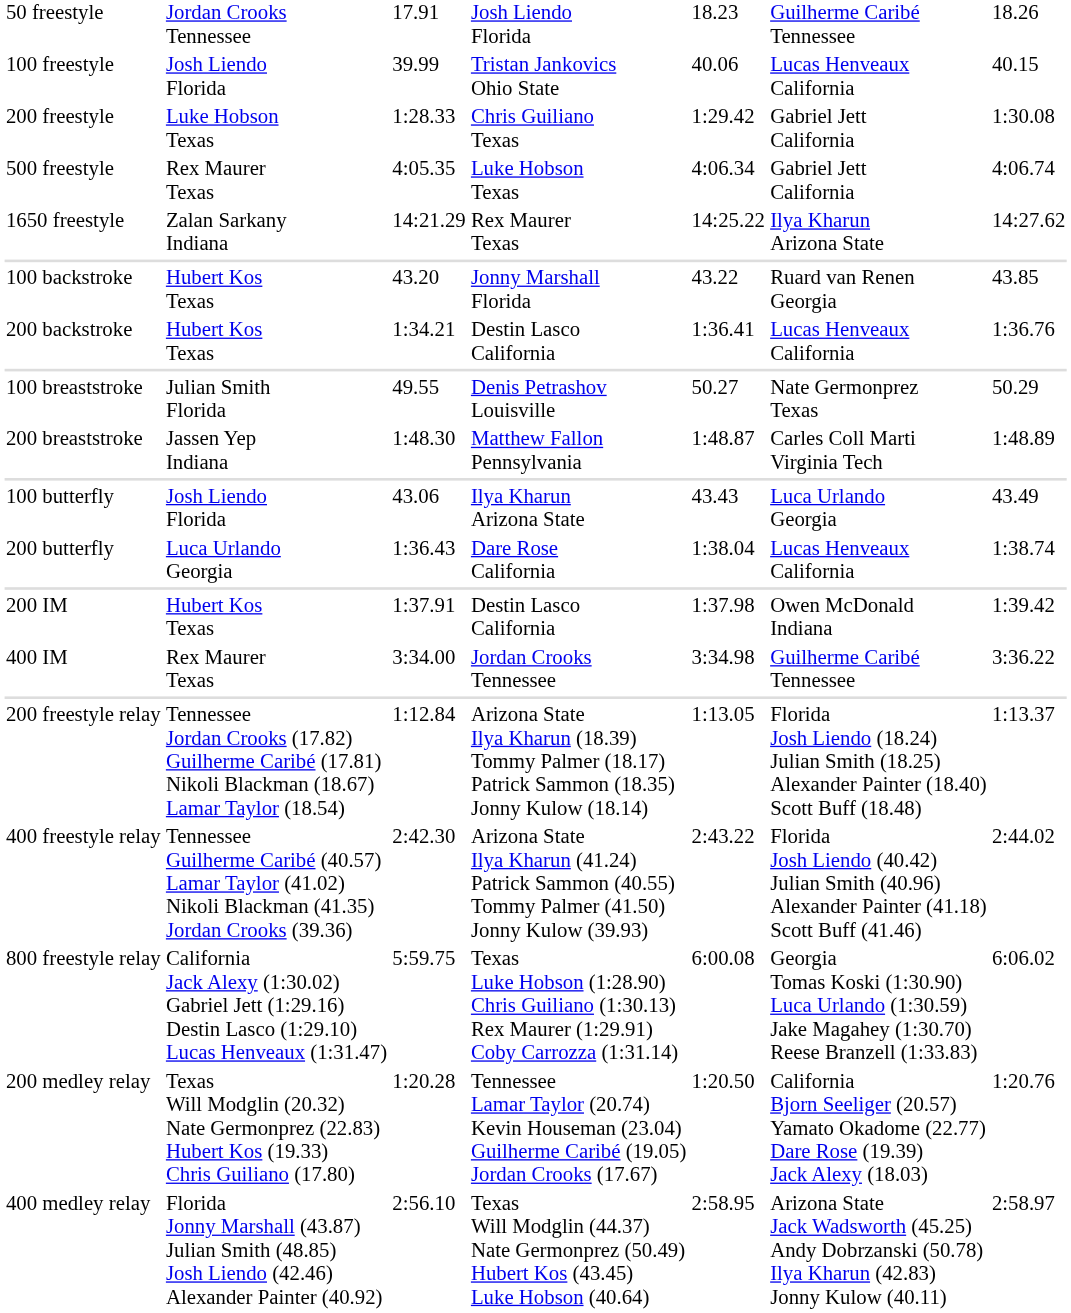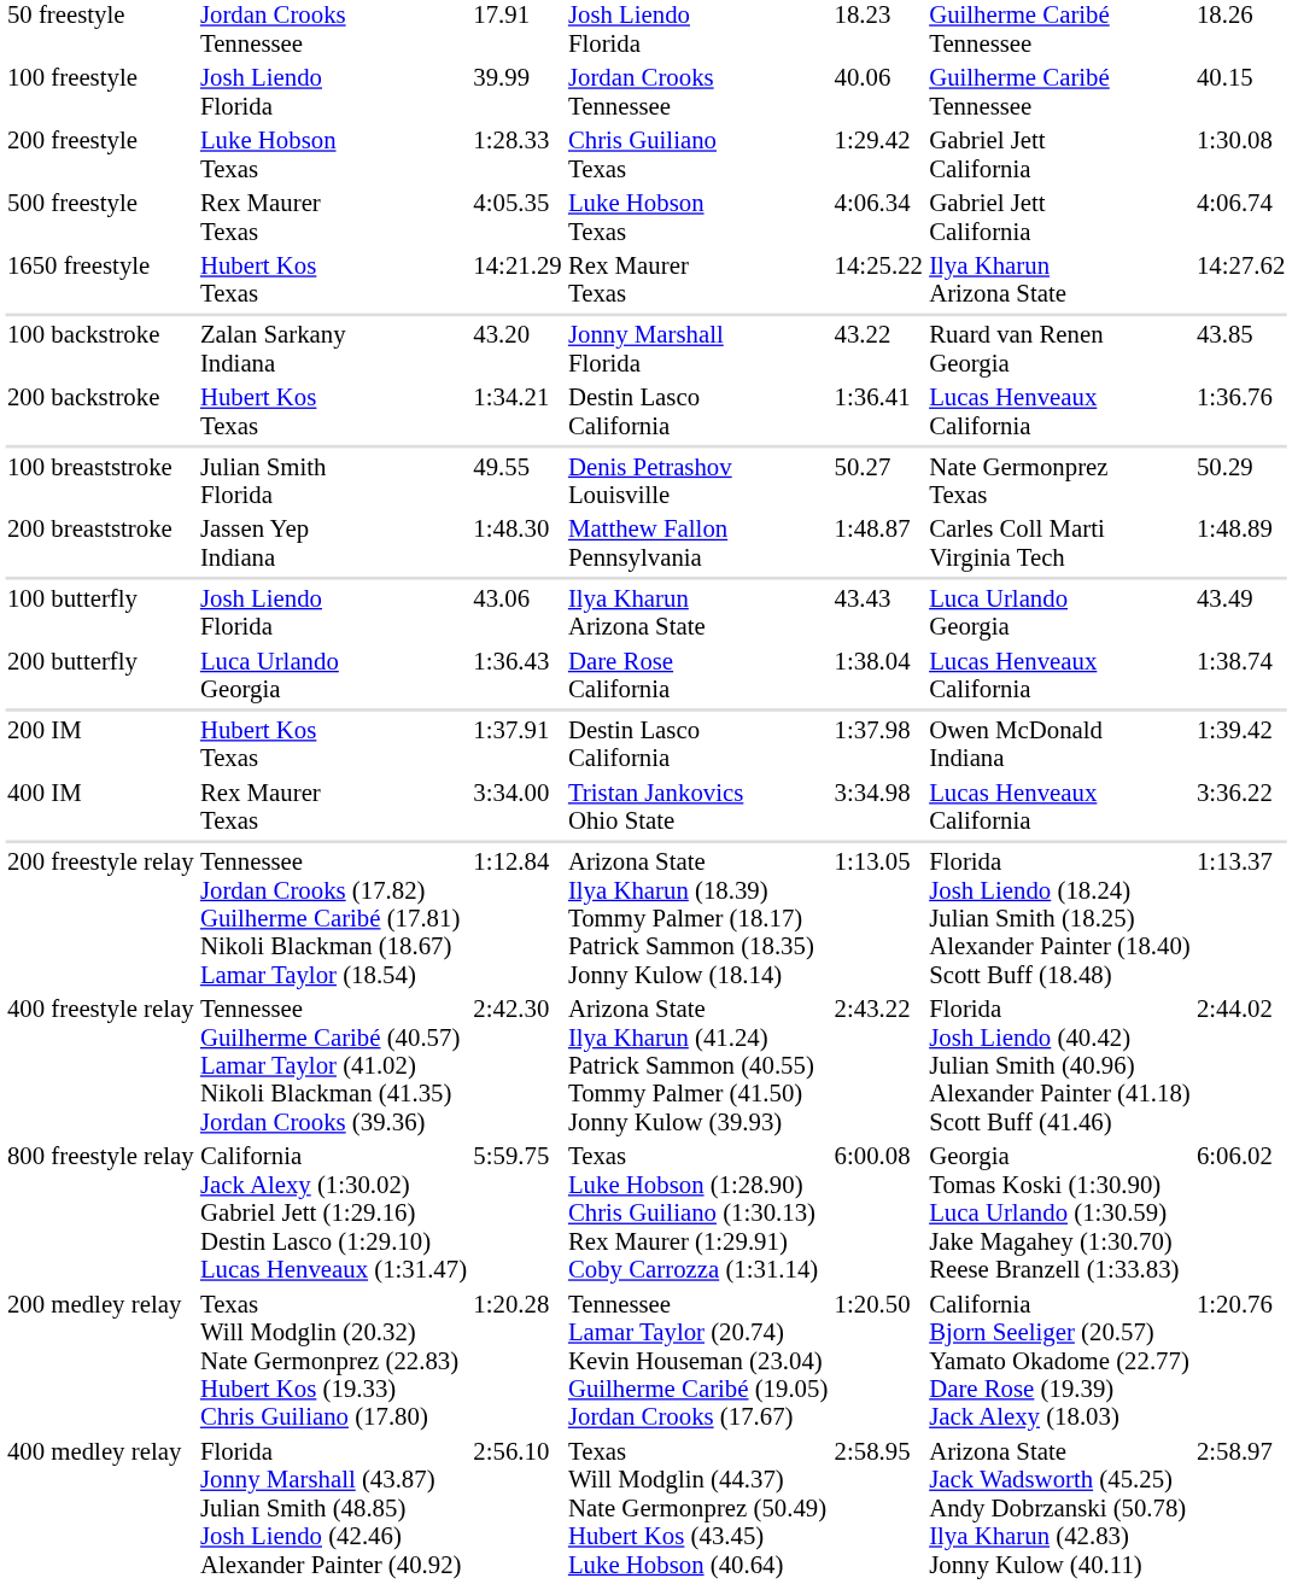 <table>
 <tr valign="top">
 <td>50 freestyle</td>
 <td><a href='#'>Jordan Crooks</a><br>Tennessee</td>
 <td>17.91</td>
 <td><a href='#'>Josh Liendo</a><br>Florida</td>
 <td>18.23</td>
 <td><a href='#'>Guilherme Caribé</a><br>Tennessee</td>
 <td>18.26</td>
 </tr>
 <tr valign="top">
 <td>100 freestyle</td>
 <td><a href='#'>Josh Liendo</a><br>Florida</td>
 <td>39.99</td>
-<td><a href='#'>Tristan Jankovics</a><br> Ohio State</td>
+<td><a href='#'>Jordan Crooks</a><br>Tennessee</td>
 <td>40.06</td>
-<td><a href='#'>Lucas Henveaux</a><br>California</td>
+<td><a href='#'>Guilherme Caribé</a><br>Tennessee</td>
 <td>40.15</td>
 </tr>
 <tr valign="top">
 <td>200 freestyle</td>
 <td><a href='#'>Luke Hobson</a><br>Texas</td>
 <td>1:28.33</td>
 <td><a href='#'>Chris Guiliano</a><br>Texas</td>
 <td>1:29.42</td>
 <td>Gabriel Jett<br>California</td>
 <td>1:30.08</td>
 </tr>
 <tr valign="top">
 <td>500 freestyle</td>
 <td>Rex Maurer<br>Texas</td>
 <td>4:05.35</td>
 <td><a href='#'>Luke Hobson</a><br>Texas</td>
 <td>4:06.34</td>
 <td>Gabriel Jett<br>California</td>
 <td>4:06.74</td>
 </tr>
 <tr valign="top">
 <td>1650 freestyle</td>
-<td>Zalan Sarkany<br>Indiana</td>
+<td><a href='#'>Hubert Kos</a><br>Texas</td>
 <td>14:21.29</td>
 <td>Rex Maurer<br>Texas</td>
 <td>14:25.22</td>
 <td><a href='#'>Ilya Kharun</a><br>Arizona State</td>
 <td>14:27.62</td>
 </tr>
 <tr style="background:#ddd;">
 <td colspan=10></td>
 </tr>
 <tr valign="top">
 <td>100 backstroke</td>
-<td><a href='#'>Hubert Kos</a><br>Texas</td>
+<td>Zalan Sarkany<br>Indiana</td>
 <td>43.20</td>
 <td><a href='#'>Jonny Marshall</a><br>Florida</td>
 <td>43.22</td>
 <td>Ruard van Renen<br>Georgia</td>
 <td>43.85</td>
 </tr>
 <tr valign="top">
 <td>200 backstroke</td>
 <td><a href='#'>Hubert Kos</a><br>Texas</td>
 <td>1:34.21</td>
 <td>Destin Lasco<br>California</td>
 <td>1:36.41</td>
 <td><a href='#'>Lucas Henveaux</a><br>California</td>
 <td>1:36.76</td>
 </tr>
 <tr style="background:#ddd;">
 <td colspan=10></td>
 </tr>
 <tr valign="top">
 <td>100 breaststroke</td>
 <td>Julian Smith<br>Florida</td>
 <td>49.55</td>
 <td><a href='#'>Denis Petrashov</a><br>Louisville</td>
 <td>50.27</td>
 <td>Nate Germonprez<br>Texas</td>
 <td>50.29</td>
 </tr>
 <tr valign="top">
 <td>200 breaststroke</td>
 <td>Jassen Yep<br>Indiana</td>
 <td>1:48.30</td>
 <td><a href='#'>Matthew Fallon</a><br>Pennsylvania</td>
 <td>1:48.87</td>
 <td>Carles Coll Marti<br>Virginia Tech</td>
 <td>1:48.89</td>
 </tr>
 <tr style="background:#ddd;">
 <td colspan=10></td>
 </tr>
 <tr valign="top">
 <td>100 butterfly</td>
 <td><a href='#'>Josh Liendo</a><br>Florida</td>
 <td>43.06</td>
 <td><a href='#'>Ilya Kharun</a><br>Arizona State</td>
 <td>43.43</td>
 <td><a href='#'>Luca Urlando</a><br>Georgia</td>
 <td>43.49</td>
 </tr>
 <tr valign="top">
 <td>200 butterfly</td>
 <td><a href='#'>Luca Urlando</a><br>Georgia</td>
 <td>1:36.43</td>
 <td><a href='#'>Dare Rose</a><br>California</td>
 <td>1:38.04</td>
 <td><a href='#'>Lucas Henveaux</a><br>California</td>
 <td>1:38.74</td>
 </tr>
 <tr style="background:#ddd;">
 <td colspan=10></td>
 </tr>
 <tr valign="top">
 <td>200 IM</td>
 <td><a href='#'>Hubert Kos</a><br>Texas</td>
 <td>1:37.91</td>
 <td>Destin Lasco<br>California</td>
 <td>1:37.98</td>
 <td>Owen McDonald<br>Indiana</td>
 <td>1:39.42</td>
 </tr>
 <tr valign="top">
 <td>400 IM</td>
 <td>Rex Maurer<br>Texas</td>
 <td>3:34.00</td>
-<td><a href='#'>Jordan Crooks</a><br>Tennessee</td>
+<td><a href='#'>Tristan Jankovics</a><br> Ohio State</td>
 <td>3:34.98</td>
-<td><a href='#'>Guilherme Caribé</a><br>Tennessee</td>
+<td><a href='#'>Lucas Henveaux</a><br>California</td>
 <td>3:36.22</td>
 </tr>
 <tr style="background:#ddd;">
 <td colspan=10></td>
 </tr>
 <tr valign="top">
 <td>200 freestyle relay</td>
 <td>Tennessee<br><a href='#'>Jordan Crooks</a> (17.82)<br><a href='#'>Guilherme Caribé</a> (17.81)<br>Nikoli Blackman (18.67)<br><a href='#'>Lamar Taylor</a> (18.54)</td>
 <td>1:12.84</td>
 <td>Arizona State<br><a href='#'>Ilya Kharun</a> (18.39)<br>Tommy Palmer (18.17)<br>Patrick Sammon (18.35)<br>Jonny Kulow (18.14)</td>
 <td>1:13.05</td>
 <td>Florida<br><a href='#'>Josh Liendo</a> (18.24)<br>Julian Smith (18.25)<br>Alexander Painter (18.40)<br>Scott Buff (18.48)</td>
 <td>1:13.37</td>
 </tr>
 <tr valign="top">
 <td>400 freestyle relay</td>
 <td>Tennessee<br><a href='#'>Guilherme Caribé</a> (40.57)<br><a href='#'>Lamar Taylor</a> (41.02)<br>Nikoli Blackman (41.35)<br><a href='#'>Jordan Crooks</a> (39.36)</td>
 <td>2:42.30</td>
 <td>Arizona State<br><a href='#'>Ilya Kharun</a> (41.24)<br>Patrick Sammon (40.55)<br>Tommy Palmer (41.50)<br>Jonny Kulow (39.93)</td>
 <td>2:43.22</td>
 <td>Florida<br><a href='#'>Josh Liendo</a> (40.42)<br>Julian Smith (40.96)<br>Alexander Painter (41.18)<br>Scott Buff (41.46)</td>
 <td>2:44.02</td>
 </tr>
 <tr valign="top">
 <td>800 freestyle relay</td>
 <td>California<br><a href='#'>Jack Alexy</a> (1:30.02)<br>Gabriel Jett (1:29.16)<br>Destin Lasco (1:29.10)<br><a href='#'>Lucas Henveaux</a> (1:31.47)</td>
 <td>5:59.75</td>
 <td>Texas<br><a href='#'>Luke Hobson</a> (1:28.90)<br><a href='#'>Chris Guiliano</a> (1:30.13)<br>Rex Maurer (1:29.91)<br><a href='#'>Coby Carrozza</a> (1:31.14)</td>
 <td>6:00.08</td>
 <td>Georgia<br>Tomas Koski (1:30.90)<br><a href='#'>Luca Urlando</a> (1:30.59)<br>Jake Magahey (1:30.70)<br>Reese Branzell (1:33.83)</td>
 <td>6:06.02</td>
 </tr>
 <tr valign="top">
 <td>200 medley relay</td>
 <td>Texas<br>Will Modglin (20.32)<br>Nate Germonprez (22.83)<br><a href='#'>Hubert Kos</a> (19.33)<br><a href='#'>Chris Guiliano</a> (17.80)</td>
 <td>1:20.28</td>
 <td>Tennessee<br><a href='#'>Lamar Taylor</a> (20.74)<br>Kevin Houseman  (23.04)<br><a href='#'>Guilherme Caribé</a> (19.05)<br><a href='#'>Jordan Crooks</a> (17.67)</td>
 <td>1:20.50</td>
 <td>California<br><a href='#'>Bjorn Seeliger</a> (20.57)<br>Yamato Okadome (22.77)<br><a href='#'>Dare Rose</a> (19.39)<br><a href='#'>Jack Alexy</a> (18.03)</td>
 <td>1:20.76</td>
 </tr>
 <tr valign="top">
 <td>400 medley relay</td>
 <td>Florida<br><a href='#'>Jonny Marshall</a> (43.87)<br>Julian Smith (48.85)<br><a href='#'>Josh Liendo</a> (42.46)<br>Alexander Painter (40.92)</td>
 <td>2:56.10</td>
 <td>Texas<br>Will Modglin (44.37)<br>Nate Germonprez (50.49)<br><a href='#'>Hubert Kos</a> (43.45)<br><a href='#'>Luke Hobson</a> (40.64)</td>
 <td>2:58.95</td>
 <td>Arizona State<br><a href='#'>Jack Wadsworth</a> (45.25)<br>Andy Dobrzanski (50.78)<br><a href='#'>Ilya Kharun</a> (42.83)<br>Jonny Kulow (40.11)</td>
 <td>2:58.97</td>
 </tr>
 </table>
